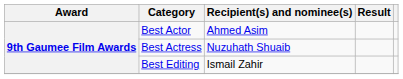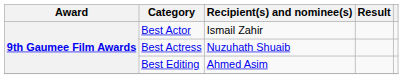 <table class="wikitable plainrowheaders sortable">
 <tr>
 <th scope="col">Award</th>
 <th scope="col">Category</th>
 <th scope="col">Recipient(s) and nominee(s)</th>
 <th scope="col">Result</th>
 <th scope="col" class="unsortable"></th>
 </tr>
 <tr>
 <th scope="row" rowspan="3"><a href='#'>9th Gaumee Film Awards</a></th>
 <td><a href='#'>Best Actor</a></td>
-<td><a href='#'>Ahmed Asim</a></td>
+<td>Ismail Zahir</td>
 <td></td>
 <td style="text-align:center;"></td>
 </tr>
 <tr>
 <td><a href='#'>Best Actress</a></td>
 <td><a href='#'>Nuzuhath Shuaib</a></td>
 <td></td>
 <td style="text-align:center;"></td>
 </tr>
 <tr>
 <td><a href='#'>Best Editing</a></td>
-<td>Ismail Zahir</td>
+<td><a href='#'>Ahmed Asim</a></td>
 <td></td>
 <td style="text-align:center;"></td>
 </tr>
 <tr>
 </tr>
 </table>
